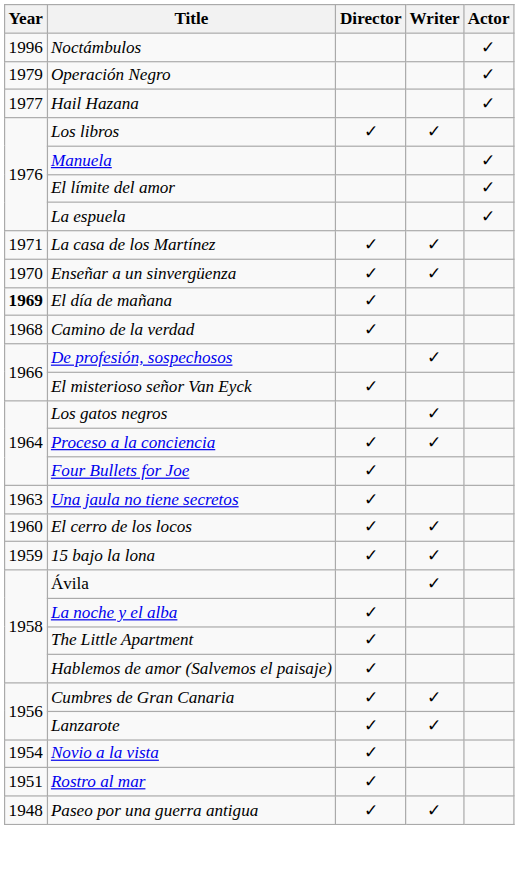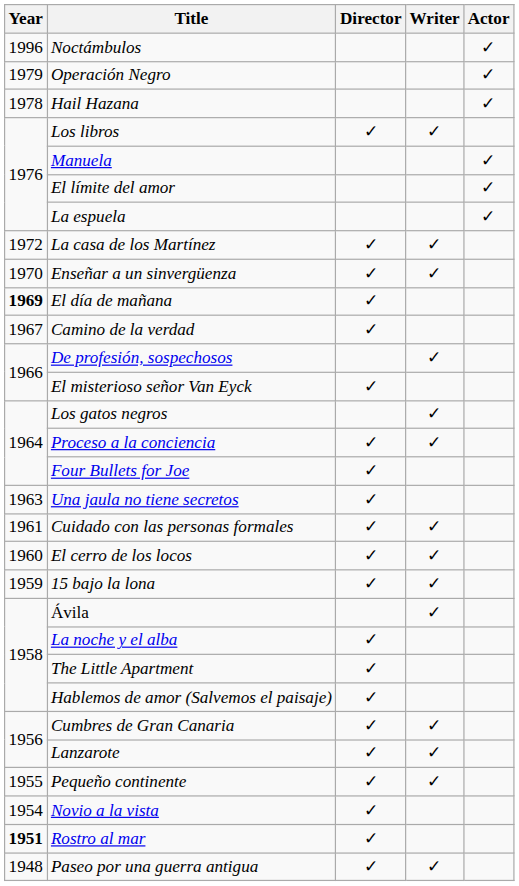 <table class="wikitable sortable" style="font-size: 90%; background: #F9F9F9;">
 <tr>
 <th>Year</th>
 <th>Title</th>
 <th>Director</th>
 <th>Writer</th>
 <th>Actor</th>
 </tr>
 <tr>
 <td>1996</td>
 <td><em>Noctámbulos</em></td>
 <td></td>
 <td></td>
 <td align="center">✓</td>
 </tr>
 <tr>
 <td>1979</td>
 <td><em>Operación Negro</em></td>
 <td></td>
 <td></td>
 <td align="center">✓</td>
 </tr>
 <tr>
-<td>1977</td>
+<td>1978</td>
 <td><em>Hail Hazana</em></td>
 <td></td>
 <td></td>
 <td align="center">✓</td>
 </tr>
 <tr>
 <td rowspan=4>1976</td>
 <td><em>Los libros</em></td>
 <td align="center">✓</td>
 <td align="center">✓</td>
 <td></td>
 </tr>
 <tr>
 <td><em><a href='#'>Manuela</a></em></td>
 <td></td>
 <td></td>
 <td align="center">✓</td>
 </tr>
 <tr>
 <td><em>El límite del amor</em></td>
 <td></td>
 <td></td>
 <td align="center">✓</td>
 </tr>
 <tr>
 <td><em>La espuela</em></td>
 <td></td>
 <td></td>
 <td align="center">✓</td>
 </tr>
 <tr>
-<td>1971</td>
+<td>1972</td>
 <td><em>La casa de los Martínez</em></td>
 <td align="center">✓</td>
 <td align="center">✓</td>
 <td></td>
 </tr>
 <tr>
 <td>1970</td>
 <td><em>Enseñar a un sinvergüenza</em></td>
 <td align="center">✓</td>
 <td align="center">✓</td>
 <td></td>
 </tr>
 <tr>
 <td><strong>1969</strong></td>
 <td><em>El día de mañana</em></td>
 <td align="center">✓</td>
 <td></td>
 <td></td>
 </tr>
 <tr>
-<td>1968</td>
+<td>1967</td>
 <td><em>Camino de la verdad</em></td>
 <td align="center">✓</td>
 <td></td>
 <td></td>
 </tr>
 <tr>
 <td rowspan=2>1966</td>
 <td><em><a href='#'>De profesión, sospechosos</a></em></td>
 <td></td>
 <td align="center">✓</td>
 <td></td>
 </tr>
 <tr>
 <td><em>El misterioso señor Van Eyck</em></td>
 <td align="center">✓</td>
 <td></td>
 <td></td>
 </tr>
 <tr>
 <td rowspan=3>1964</td>
 <td><em>Los gatos negros</em></td>
 <td></td>
 <td align="center">✓</td>
 <td></td>
 </tr>
 <tr>
 <td><em><a href='#'>Proceso a la conciencia</a></em></td>
 <td align="center">✓</td>
 <td align="center">✓</td>
 <td></td>
 </tr>
 <tr>
 <td><em><a href='#'>Four Bullets for Joe</a></em></td>
 <td align="center">✓</td>
 <td></td>
 <td></td>
 </tr>
 <tr>
 <td>1963</td>
 <td><em><a href='#'>Una jaula no tiene secretos</a></em></td>
 <td align="center">✓</td>
 <td></td>
+<td></td>
+</tr>
+<tr>
+<td>1961</td>
+<td><em>Cuidado con las personas formales</em></td>
+<td align="center">✓</td>
+<td align="center">✓</td>
 <td></td>
 </tr>
 <tr>
 <td>1960</td>
 <td><em>El cerro de los locos</em></td>
 <td align="center">✓</td>
 <td align="center">✓</td>
 <td></td>
 </tr>
 <tr>
 <td>1959</td>
 <td><em>15 bajo la lona</em></td>
 <td align="center">✓</td>
 <td align="center">✓</td>
 <td></td>
 </tr>
 <tr>
 <td rowspan=4>1958</td>
 <td>Ávila</td>
 <td></td>
 <td align="center">✓</td>
 <td></td>
 </tr>
 <tr>
 <td><em><a href='#'>La noche y el alba</a></em></td>
 <td align="center">✓</td>
 <td></td>
 <td></td>
 </tr>
 <tr>
 <td><em>The Little Apartment</em></td>
 <td align="center">✓</td>
 <td></td>
 <td></td>
 </tr>
 <tr>
 <td><em>Hablemos de amor (Salvemos el paisaje)</em></td>
 <td align="center">✓</td>
 <td></td>
 <td></td>
 </tr>
 <tr>
 <td rowspan=2>1956</td>
 <td><em>Cumbres de Gran Canaria</em></td>
 <td align="center">✓</td>
 <td align="center">✓</td>
 <td></td>
 </tr>
 <tr>
 <td><em>Lanzarote</em></td>
 <td align="center">✓</td>
 <td align="center">✓</td>
 <td></td>
 </tr>
 <tr>
+<td>1955</td>
+<td><em>Pequeño continente</em></td>
+<td align="center">✓</td>
+<td align="center">✓</td>
+<td></td>
+</tr>
+<tr>
 <td>1954</td>
 <td><em><a href='#'>Novio a la vista</a></em></td>
 <td align="center">✓</td>
 <td></td>
 <td></td>
 </tr>
 <tr>
-<td>1951</td>
+<td><strong>1951</strong></td>
 <td><em><a href='#'>Rostro al mar</a></em></td>
 <td align="center">✓</td>
 <td></td>
 <td></td>
 </tr>
 <tr>
 <td>1948</td>
 <td><em>Paseo por una guerra antigua</em></td>
 <td align="center">✓</td>
 <td align="center">✓</td>
 <td></td>
 </tr>
 </table>
